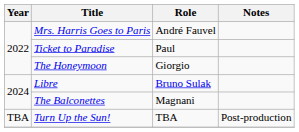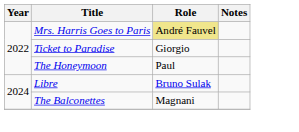 <table class="wikitable sortable plainrowheaders">
 <tr>
 <th scope="col">Year</th>
 <th scope="col">Title</th>
 <th scope="col">Role</th>
 <th scope="col" class="unsortable">Notes</th>
 </tr>
 <tr>
 <td rowspan="3">2022</td>
 <td><em><a href='#'>Mrs. Harris Goes to Paris</a></em></td>
-<td>André Fauvel</td>
+<td style="background: khaki;">André Fauvel</td>
 <td></td>
 </tr>
 <tr>
 <td><em><a href='#'>Ticket to Paradise</a></em></td>
-<td>Paul</td>
+<td>Giorgio</td>
 <td></td>
 </tr>
 <tr>
 <td><em><a href='#'>The Honeymoon</a></em></td>
-<td>Giorgio</td>
+<td>Paul</td>
 <td></td>
 </tr>
 <tr>
 <td rowspan="2">2024</td>
 <td><em><a href='#'>Libre</a></em></td>
 <td><a href='#'>Bruno Sulak</a></td>
 <td></td>
 </tr>
 <tr>
 <td><em><a href='#'>The Balconettes</a></em></td>
 <td>Magnani</td>
 <td></td>
 </tr>
 <tr>
-<td>TBA</td>
-<td><em><a href='#'>Turn Up the Sun!</a></em></td>
-<td>TBA</td>
-<td>Post-production</td>
-</tr>
-<tr>
 </tr>
 </table>
